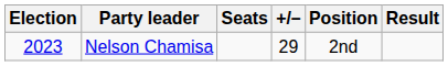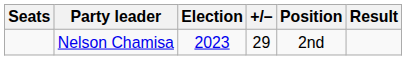 <table class=wikitable style=text-align:center>
 <tr>
+<th>Seats</th>
+<th>Party leader</th>
 <th>Election</th>
-<th>Party leader</th>
-<th>Seats</th>
 <th>+/–</th>
 <th>Position</th>
 <th>Result</th>
 </tr>
 <tr>
+<td></td>
+<td><a href='#'>Nelson Chamisa</a></td>
 <td><a href='#'>2023</a></td>
-<td><a href='#'>Nelson Chamisa</a></td>
-<td></td>
 <td> 29</td>
 <td> 2nd</td>
 <td></td>
 </tr>
 </table>
